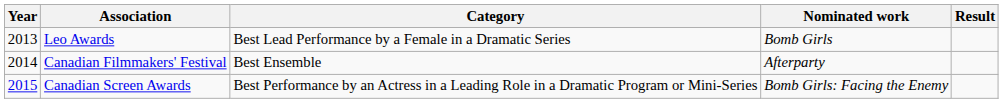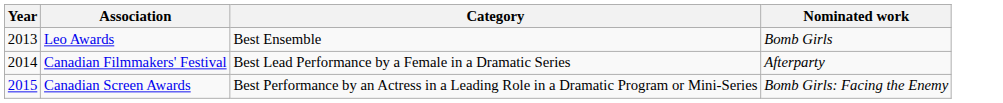 <table class="wikitable sortable">
 <tr>
 <th>Year</th>
 <th>Association</th>
 <th>Category</th>
 <th>Nominated work</th>
-<th>Result</th>
 </tr>
 <tr>
 <td>2013</td>
 <td><a href='#'>Leo Awards</a></td>
-<td>Best Lead Performance by a Female in a Dramatic Series</td>
+<td>Best Ensemble </td>
 <td><em>Bomb Girls</em></td>
-<td></td>
 </tr>
 <tr>
 <td>2014</td>
 <td><a href='#'>Canadian Filmmakers' Festival</a></td>
-<td>Best Ensemble </td>
+<td>Best Lead Performance by a Female in a Dramatic Series</td>
 <td><em>Afterparty</em></td>
-<td></td>
 </tr>
 <tr>
 <td><a href='#'>2015</a></td>
 <td><a href='#'>Canadian Screen Awards</a></td>
 <td>Best Performance by an Actress in a Leading Role in a Dramatic Program or Mini-Series</td>
 <td><em>Bomb Girls: Facing the Enemy</em></td>
-<td></td>
 </tr>
 </table>
